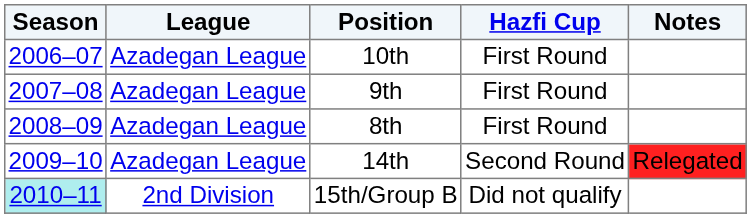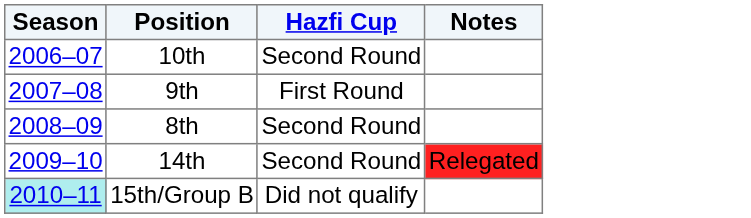 <table border="1" cellpadding="2" style="border-collapse:collapse; text-align:center; font-size:normal;">
 <tr style="background:#f0f6fa;">
 <th>Season</th>
-<th>League</th>
 <th>Position</th>
 <th><a href='#'>Hazfi Cup</a></th>
 <th>Notes</th>
 </tr>
 <tr>
 <td><a href='#'>2006–07</a></td>
-<td><a href='#'>Azadegan League</a></td>
 <td>10th</td>
-<td>First Round</td>
+<td>Second Round</td>
 <td></td>
 </tr>
 <tr>
 <td><a href='#'>2007–08</a></td>
-<td><a href='#'>Azadegan League</a></td>
 <td>9th</td>
 <td>First Round</td>
 <td></td>
 </tr>
 <tr>
 <td><a href='#'>2008–09</a></td>
-<td><a href='#'>Azadegan League</a></td>
 <td>8th</td>
-<td>First Round</td>
+<td>Second Round</td>
 <td></td>
 </tr>
 <tr>
 <td><a href='#'>2009–10</a></td>
-<td><a href='#'>Azadegan League</a></td>
 <td>14th</td>
 <td>Second Round</td>
 <td bgcolor=FF2020>Relegated</td>
 </tr>
 <tr>
 <td style="background: paleturquoise;"><a href='#'>2010–11</a></td>
-<td><a href='#'>2nd Division</a></td>
 <td>15th/Group B</td>
 <td>Did not qualify</td>
 <td></td>
 </tr>
 </table>
